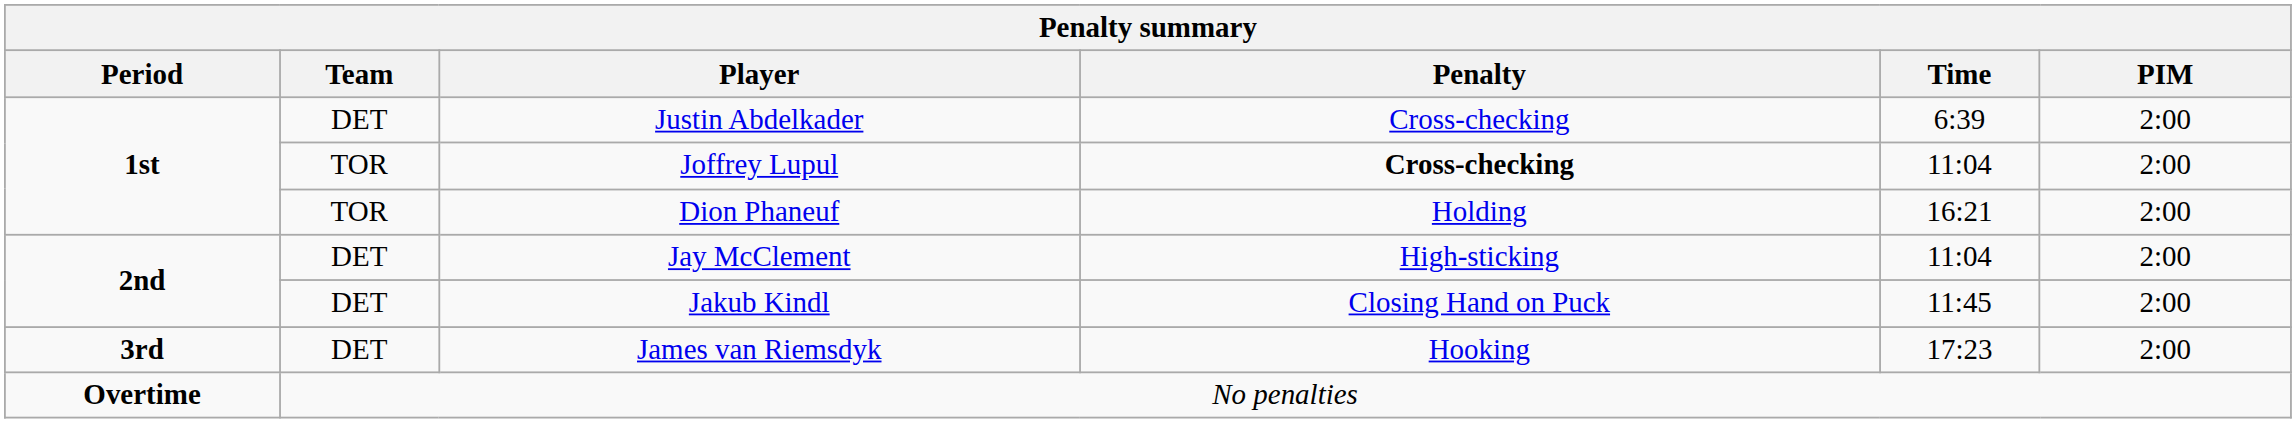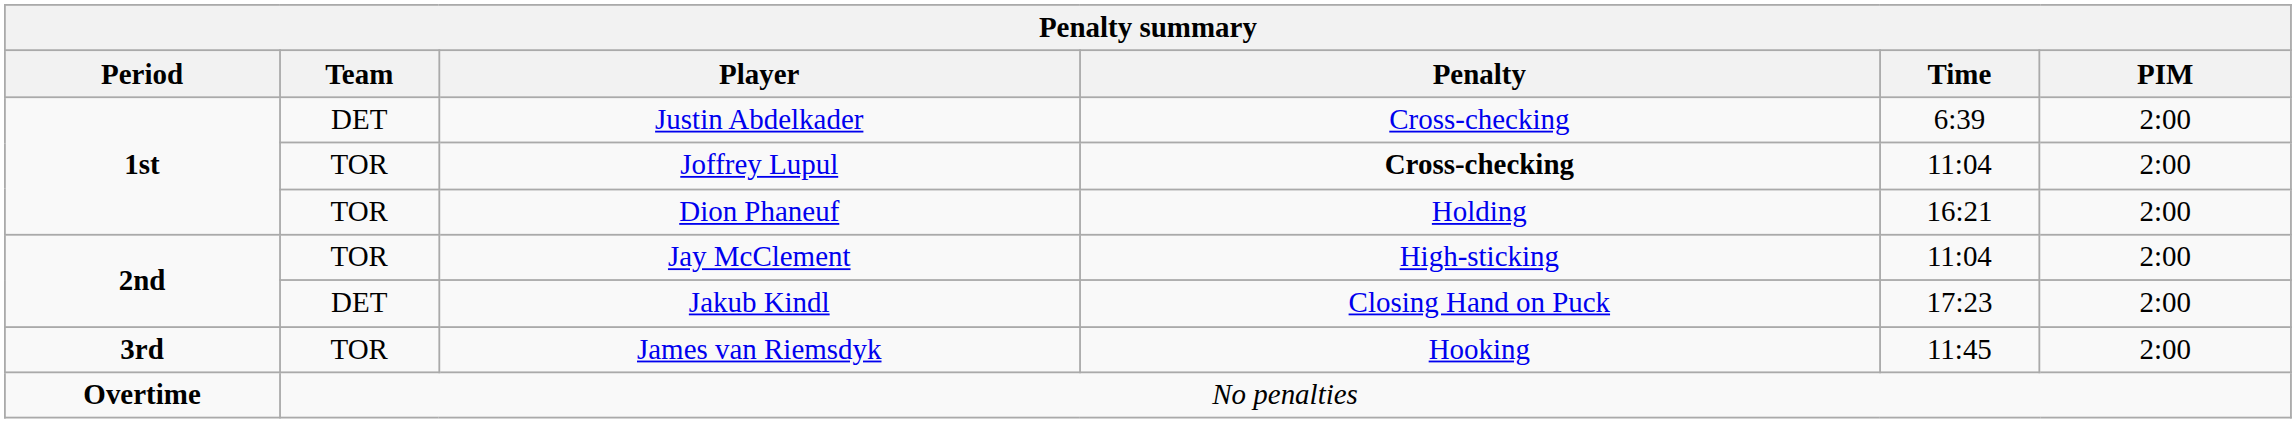 <table style="width:100%;" class="wikitable">
 <tr>
 <th colspan=6>Penalty summary</th>
 </tr>
 <tr>
 <th style="width:12%;">Period</th>
 <th style="width:7%;">Team</th>
 <th style="width:28%;">Player</th>
 <th style="width:35%;">Penalty</th>
 <th style="width:7%;">Time</th>
 <th style="width:11%;">PIM</th>
 </tr>
 <tr>
 <td align=center rowspan="3"><strong>1st</strong></td>
 <td align=center>DET</td>
 <td align=center><a href='#'>Justin Abdelkader</a></td>
 <td align=center><a href='#'>Cross-checking</a></td>
 <td align=center>6:39</td>
 <td align=center>2:00</td>
 </tr>
 <tr>
 <td align=center>TOR</td>
 <td align=center><a href='#'>Joffrey Lupul</a></td>
 <td align=center><strong>Cross-checking</strong></td>
 <td align=center>11:04</td>
 <td align=center>2:00</td>
 </tr>
 <tr>
 <td align=center>TOR</td>
 <td align=center><a href='#'>Dion Phaneuf</a></td>
 <td align=center><a href='#'>Holding</a></td>
 <td align=center>16:21</td>
 <td align=center>2:00</td>
 </tr>
 <tr>
 <td align=center rowspan="2"><strong>2nd</strong></td>
-<td align=center>DET</td>
+<td align=center>TOR</td>
 <td align=center><a href='#'>Jay McClement</a></td>
 <td align=center><a href='#'>High-sticking</a></td>
 <td align=center>11:04</td>
 <td align=center>2:00</td>
 </tr>
 <tr>
 <td align=center>DET</td>
 <td align=center><a href='#'>Jakub Kindl</a></td>
 <td align=center><a href='#'>Closing Hand on Puck</a></td>
-<td align=center>11:45</td>
+<td align=center>17:23</td>
 <td align=center>2:00</td>
 </tr>
 <tr>
 <td align=center rowspan="1"><strong>3rd</strong></td>
-<td align=center>DET</td>
+<td align=center>TOR</td>
 <td align=center><a href='#'>James van Riemsdyk</a></td>
 <td align=center><a href='#'>Hooking</a></td>
-<td align=center>17:23</td>
+<td align=center>11:45</td>
 <td align=center>2:00</td>
 </tr>
 <tr>
 <td align=center><strong>Overtime</strong></td>
 <td align=center colspan="5"><em>No penalties</em></td>
 </tr>
 </table>
